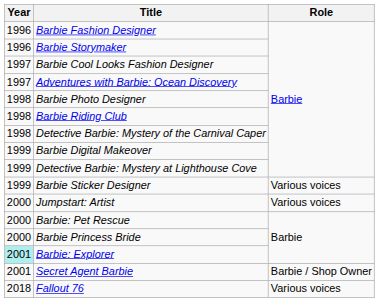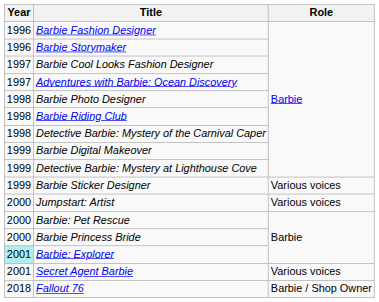 <table class="wikitable sortable">
 <tr>
 <th>Year</th>
 <th>Title</th>
 <th>Role</th>
 </tr>
 <tr>
 <td>1996</td>
 <td><em><a href='#'>Barbie Fashion Designer</a></em></td>
 <td rowspan="9"><a href='#'>Barbie</a></td>
 </tr>
 <tr>
 <td>1996</td>
 <td><em><a href='#'>Barbie Storymaker</a></em></td>
 </tr>
 <tr>
 <td>1997</td>
 <td><em>Barbie Cool Looks Fashion Designer</em></td>
 </tr>
 <tr>
 <td>1997</td>
 <td><em><a href='#'>Adventures with Barbie: Ocean Discovery</a></em></td>
 </tr>
 <tr>
 <td>1998</td>
 <td><em>Barbie Photo Designer</em></td>
 </tr>
 <tr>
 <td>1998</td>
 <td><em><a href='#'>Barbie Riding Club</a></em></td>
 </tr>
 <tr>
 <td>1998</td>
 <td><em>Detective Barbie: Mystery of the Carnival Caper</em></td>
 </tr>
 <tr>
 <td>1999</td>
 <td><em>Barbie Digital Makeover</em></td>
 </tr>
 <tr>
 <td>1999</td>
 <td><em>Detective Barbie: Mystery at Lighthouse Cove</em></td>
 </tr>
 <tr>
 <td>1999</td>
 <td><em>Barbie Sticker Designer</em></td>
 <td>Various voices</td>
 </tr>
 <tr>
 <td>2000</td>
 <td><em>Jumpstart: Artist</em></td>
 <td>Various voices</td>
 </tr>
 <tr>
 <td>2000</td>
 <td><em>Barbie: Pet Rescue</em></td>
 <td rowspan="3">Barbie</td>
 </tr>
 <tr>
 <td>2000</td>
 <td><em>Barbie Princess Bride</em></td>
 </tr>
 <tr>
 <td style="background: paleturquoise;">2001</td>
 <td><em><a href='#'>Barbie: Explorer</a></em></td>
 </tr>
 <tr>
 <td>2001</td>
 <td><em><a href='#'>Secret Agent Barbie</a></em></td>
-<td>Barbie / Shop Owner</td>
+<td>Various voices</td>
 </tr>
 <tr>
 <td>2018</td>
 <td><em><a href='#'>Fallout 76</a></em></td>
-<td>Various voices</td>
+<td>Barbie / Shop Owner</td>
 </tr>
 </table>
